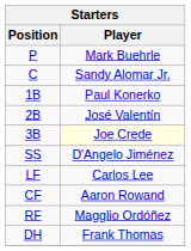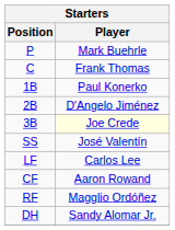 <table class="wikitable" style="font-size: 100%; text-align:center;">
 <tr>
 <th colspan="4">Starters</th>
 </tr>
 <tr>
 <th>Position</th>
 <th width="150">Player</th>
 </tr>
 <tr>
 <td><a href='#'>P</a></td>
 <td><a href='#'>Mark Buehrle</a></td>
 </tr>
 <tr>
 <td><a href='#'>C</a></td>
-<td><a href='#'>Sandy Alomar Jr.</a></td>
+<td><a href='#'>Frank Thomas</a></td>
 </tr>
 <tr>
 <td><a href='#'>1B</a></td>
 <td><a href='#'>Paul Konerko</a></td>
 </tr>
 <tr>
 <td><a href='#'>2B</a></td>
-<td><a href='#'>José Valentín</a></td>
+<td><a href='#'>D'Angelo Jiménez</a></td>
 </tr>
 <tr>
 <td><a href='#'>3B</a></td>
 <td style="background: lightyellow;"><a href='#'>Joe Crede</a></td>
 </tr>
 <tr>
 <td><a href='#'>SS</a></td>
-<td><a href='#'>D'Angelo Jiménez</a></td>
+<td><a href='#'>José Valentín</a></td>
 </tr>
 <tr>
 <td><a href='#'>LF</a></td>
 <td><a href='#'>Carlos Lee</a></td>
 </tr>
 <tr>
 <td><a href='#'>CF</a></td>
 <td><a href='#'>Aaron Rowand</a></td>
 </tr>
 <tr>
 <td><a href='#'>RF</a></td>
 <td><a href='#'>Magglio Ordóñez</a></td>
 </tr>
 <tr>
 <td><a href='#'>DH</a></td>
-<td><a href='#'>Frank Thomas</a></td>
+<td><a href='#'>Sandy Alomar Jr.</a></td>
 </tr>
 <tr>
 </tr>
 </table>
